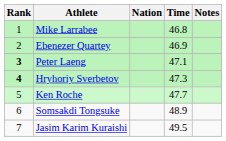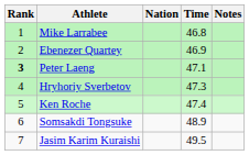 <table class="wikitable sortable" style="text-align:center">
 <tr>
 <th>Rank</th>
 <th>Athlete</th>
 <th>Nation</th>
 <th>Time</th>
 <th>Notes</th>
 </tr>
 <tr bgcolor=bbf3bb>
 <td>1</td>
 <td align=left><a href='#'>Mike Larrabee</a></td>
 <td align=left></td>
 <td>46.8</td>
 <td></td>
 </tr>
 <tr bgcolor=bbf3bb>
 <td>2</td>
 <td align=left><a href='#'>Ebenezer Quartey</a></td>
 <td align=left></td>
 <td>46.9</td>
 <td></td>
 </tr>
 <tr bgcolor=bbf3bb>
 <td><strong>3</strong></td>
 <td align=left><a href='#'>Peter Laeng</a></td>
 <td align=left></td>
 <td>47.1</td>
 <td></td>
 </tr>
 <tr bgcolor=bbf3bb>
-<td><strong>4</strong></td>
+<td>4</td>
 <td align=left><a href='#'>Hryhoriy Sverbetov</a></td>
 <td align=left></td>
 <td>47.3</td>
 <td></td>
 </tr>
 <tr bgcolor=ccf9cc>
 <td>5</td>
 <td align=left><a href='#'>Ken Roche</a></td>
 <td align=left></td>
-<td>47.7</td>
+<td>47.4</td>
 <td></td>
 </tr>
 <tr>
 <td>6</td>
 <td align=left><a href='#'>Somsakdi Tongsuke</a></td>
 <td align=left></td>
 <td>48.9</td>
 <td></td>
 </tr>
 <tr>
 <td>7</td>
 <td align=left><a href='#'>Jasim Karim Kuraishi</a></td>
 <td align=left></td>
 <td>49.5</td>
 <td></td>
 </tr>
 </table>
